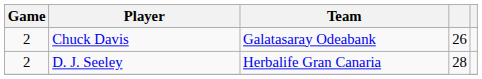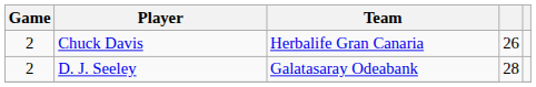 <table class="wikitable sortable" style="text-align: center;">
 <tr>
 <th>Game</th>
 <th style="width:200px;">Player</th>
 <th style="width:220px;">Team</th>
 <th><a href='#'></a></th>
 <th></th>
 </tr>
 <tr>
 <td>2</td>
 <td align="left"> <a href='#'>Chuck Davis</a></td>
-<td align="left"> <a href='#'>Galatasaray Odeabank</a></td>
+<td align="left"> <a href='#'>Herbalife Gran Canaria</a></td>
 <td>26</td>
 <td></td>
 </tr>
 <tr>
 <td>2</td>
 <td align="left"> <a href='#'>D. J. Seeley</a></td>
-<td align="left"> <a href='#'>Herbalife Gran Canaria</a></td>
+<td align="left"> <a href='#'>Galatasaray Odeabank</a></td>
 <td rowspan=3>28</td>
 <td></td>
 </tr>
 <tr>
 </tr>
 </table>
